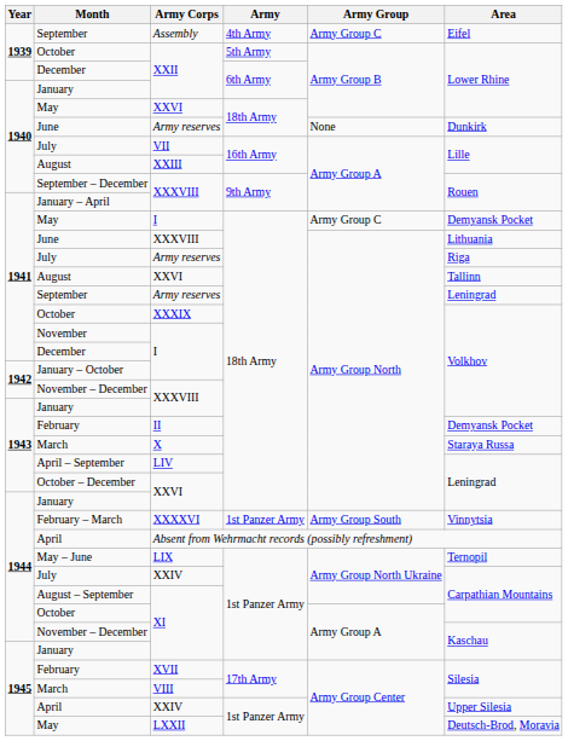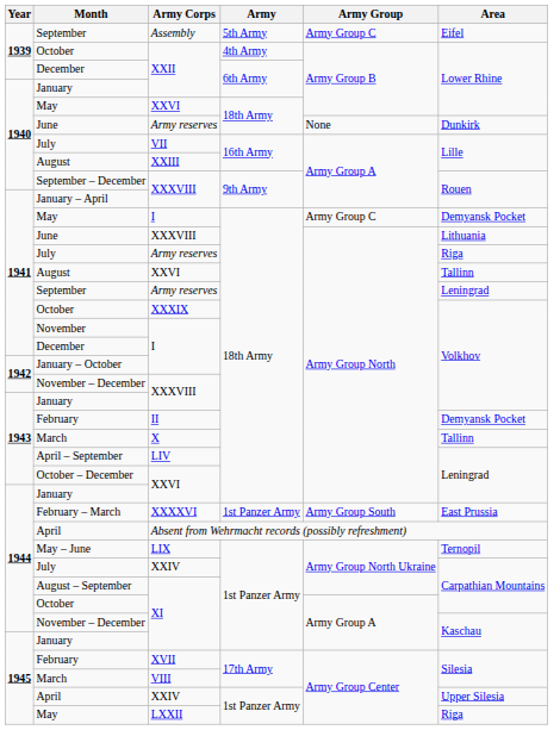 <table class="wikitable">
 <tr>
 <th>Year</th>
 <th>Month</th>
 <th>Army Corps</th>
 <th>Army</th>
 <th>Army Group</th>
 <th>Area</th>
 </tr>
 <tr>
 <td rowspan="3"><strong><u>1939</u></strong></td>
 <td>September</td>
 <td><em>Assembly</em></td>
-<td><a href='#'>4th Army</a></td>
+<td><a href='#'>5th Army</a></td>
 <td><a href='#'>Army Group C</a></td>
 <td><a href='#'>Eifel</a></td>
 </tr>
 <tr>
 <td>October</td>
 <td rowspan="3"><a href='#'>XXII</a></td>
-<td><a href='#'>5th Army</a></td>
+<td><a href='#'>4th Army</a></td>
 <td rowspan="4"><a href='#'>Army Group B</a></td>
 <td rowspan="4"><a href='#'>Lower Rhine</a></td>
 </tr>
 <tr>
 <td>December</td>
 <td rowspan="2"><a href='#'>6th Army</a></td>
 </tr>
 <tr>
 <td rowspan="6"><strong><u>1940</u></strong></td>
 <td>January</td>
 </tr>
 <tr>
 <td>May</td>
 <td><a href='#'>XXVI</a></td>
 <td rowspan="2"><a href='#'>18th Army</a></td>
 </tr>
 <tr>
 <td>June</td>
 <td><em>Army reserves</em></td>
 <td>None</td>
 <td><a href='#'>Dunkirk</a></td>
 </tr>
 <tr>
 <td>July</td>
 <td><a href='#'>VII</a></td>
 <td rowspan="2"><a href='#'>16th Army</a></td>
 <td rowspan="4"><a href='#'>Army Group A</a></td>
 <td rowspan="2"><a href='#'>Lille</a></td>
 </tr>
 <tr>
 <td>August</td>
 <td><a href='#'>XXIII</a></td>
 </tr>
 <tr>
 <td>September – December</td>
 <td rowspan="2"><a href='#'>XXXVIII</a></td>
 <td rowspan="2"><a href='#'>9th Army</a></td>
 <td rowspan="2"><a href='#'>Rouen</a></td>
 </tr>
 <tr>
 <td rowspan="9"><strong><u>1941</u></strong></td>
 <td>January – April</td>
 </tr>
 <tr>
 <td>May</td>
 <td><a href='#'>I</a></td>
 <td rowspan="16">18th Army</td>
 <td>Army Group C</td>
 <td><a href='#'>Demyansk Pocket</a></td>
 </tr>
 <tr>
 <td>June</td>
 <td>XXXVIII</td>
 <td rowspan="15"><a href='#'>Army Group North</a></td>
 <td><a href='#'>Lithuania</a></td>
 </tr>
 <tr>
 <td>July</td>
 <td><em>Army reserves</em></td>
 <td><a href='#'>Riga</a></td>
 </tr>
 <tr>
 <td>August</td>
 <td>XXVI</td>
 <td><a href='#'>Tallinn</a></td>
 </tr>
 <tr>
 <td>September</td>
 <td><em>Army reserves</em></td>
 <td><a href='#'>Leningrad</a></td>
 </tr>
 <tr>
 <td>October</td>
 <td><a href='#'>XXXIX</a></td>
 <td rowspan="6"><a href='#'>Volkhov</a></td>
 </tr>
 <tr>
 <td>November</td>
 <td rowspan="3">I</td>
 </tr>
 <tr>
 <td>December</td>
 </tr>
 <tr>
 <td rowspan="2"><strong><u>1942</u></strong></td>
 <td>January – October</td>
 </tr>
 <tr>
 <td>November – December</td>
 <td rowspan="2">XXXVIII</td>
 </tr>
 <tr>
 <td rowspan="5"><strong><u>1943</u></strong></td>
 <td>January</td>
 </tr>
 <tr>
 <td>February</td>
 <td><a href='#'>II</a></td>
 <td><a href='#'>Demyansk Pocket</a></td>
 </tr>
 <tr>
 <td>March</td>
 <td><a href='#'>X</a></td>
-<td><a href='#'>Staraya Russa</a></td>
+<td><a href='#'>Tallinn</a></td>
 </tr>
 <tr>
 <td>April – September</td>
 <td><a href='#'>LIV</a></td>
 <td rowspan="3">Leningrad</td>
 </tr>
 <tr>
 <td>October – December</td>
 <td rowspan="2">XXVI</td>
 </tr>
 <tr>
 <td rowspan="8"><strong><u>1944</u></strong></td>
 <td>January</td>
 </tr>
 <tr>
 <td>February – March</td>
 <td><a href='#'>XXXXVI</a></td>
 <td><a href='#'>1st Panzer Army</a></td>
 <td><a href='#'>Army Group South</a></td>
-<td><a href='#'>Vinnytsia</a></td>
+<td><a href='#'>East Prussia</a></td>
 </tr>
 <tr>
 <td>April</td>
 <td colspan="4"><em>Absent from Wehrmacht records (possibly refreshment)</em></td>
 </tr>
 <tr>
 <td>May – June</td>
 <td><a href='#'>LIX</a></td>
 <td rowspan="6">1st Panzer Army</td>
 <td rowspan="3"><a href='#'>Army Group North Ukraine</a></td>
 <td><a href='#'>Ternopil</a></td>
 </tr>
 <tr>
 <td>July</td>
 <td>XXIV</td>
 <td rowspan="3"><a href='#'>Carpathian Mountains</a></td>
 </tr>
 <tr>
 <td>August – September</td>
 <td rowspan="4"><a href='#'>XI</a></td>
 </tr>
 <tr>
 <td>October</td>
 <td rowspan="3">Army Group A</td>
 </tr>
 <tr>
 <td>November – December</td>
 <td rowspan="2"><a href='#'>Kaschau</a></td>
 </tr>
 <tr>
 <td rowspan="5"><strong><u>1945</u></strong></td>
 <td>January</td>
 </tr>
 <tr>
 <td>February</td>
 <td><a href='#'>XVII</a></td>
 <td rowspan="2"><a href='#'>17th Army</a></td>
 <td rowspan="4"><a href='#'>Army Group Center</a></td>
 <td rowspan="2"><a href='#'>Silesia</a></td>
 </tr>
 <tr>
 <td>March</td>
 <td><a href='#'>VIII</a></td>
 </tr>
 <tr>
 <td>April</td>
 <td>XXIV</td>
 <td rowspan="2">1st Panzer Army</td>
 <td><a href='#'>Upper Silesia</a></td>
 </tr>
 <tr>
 <td>May</td>
 <td><a href='#'>LXXII</a></td>
-<td><a href='#'>Deutsch-Brod</a>, <a href='#'>Moravia</a></td>
+<td><a href='#'>Riga</a></td>
 </tr>
 </table>
